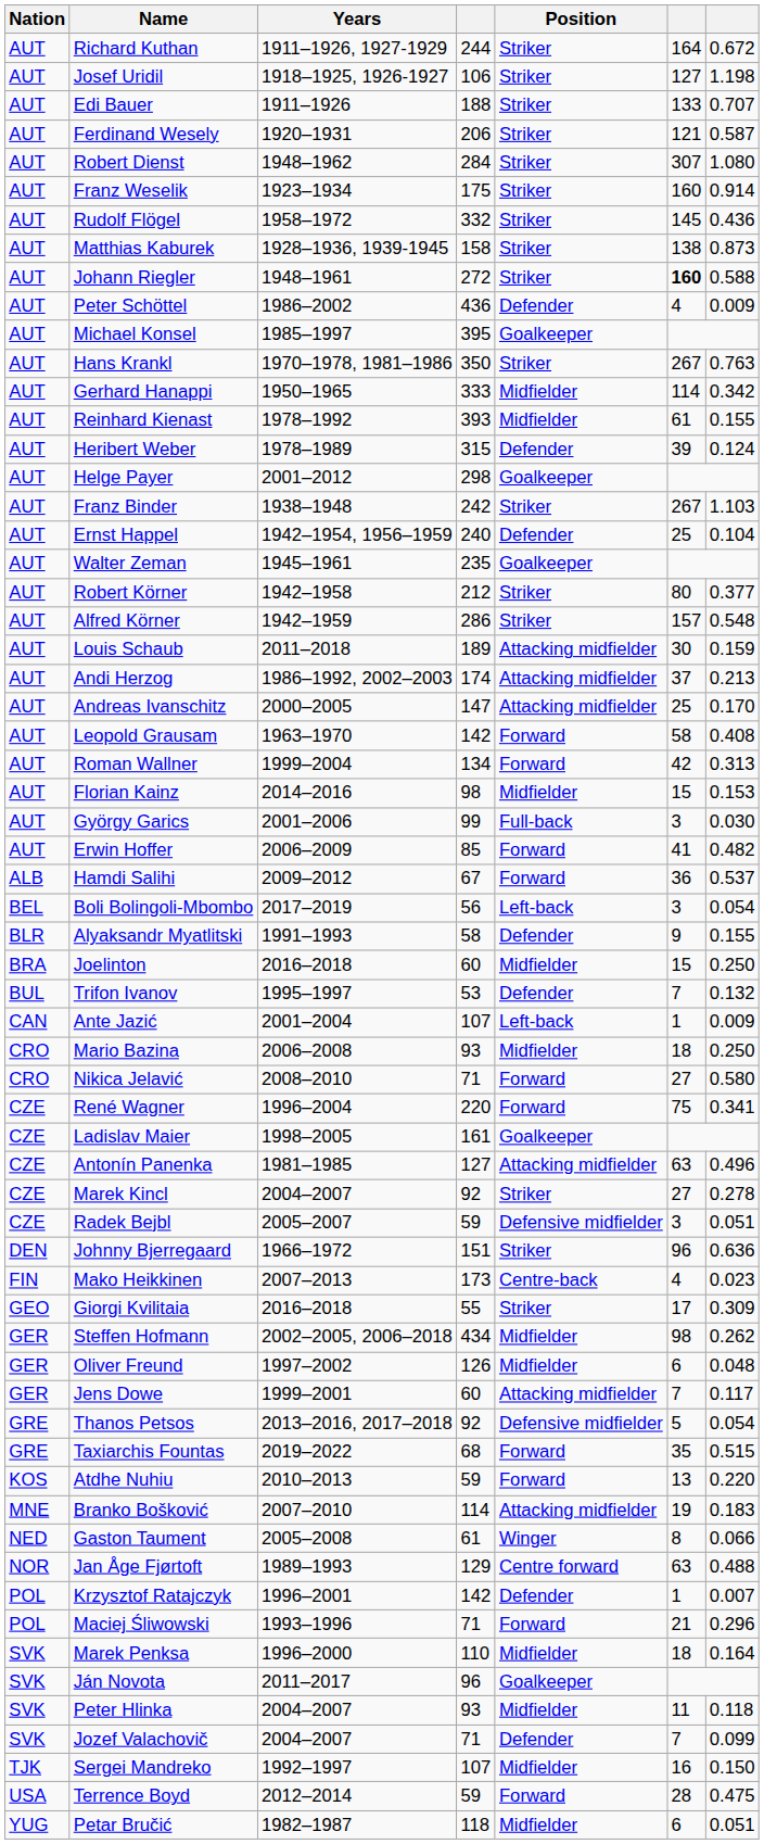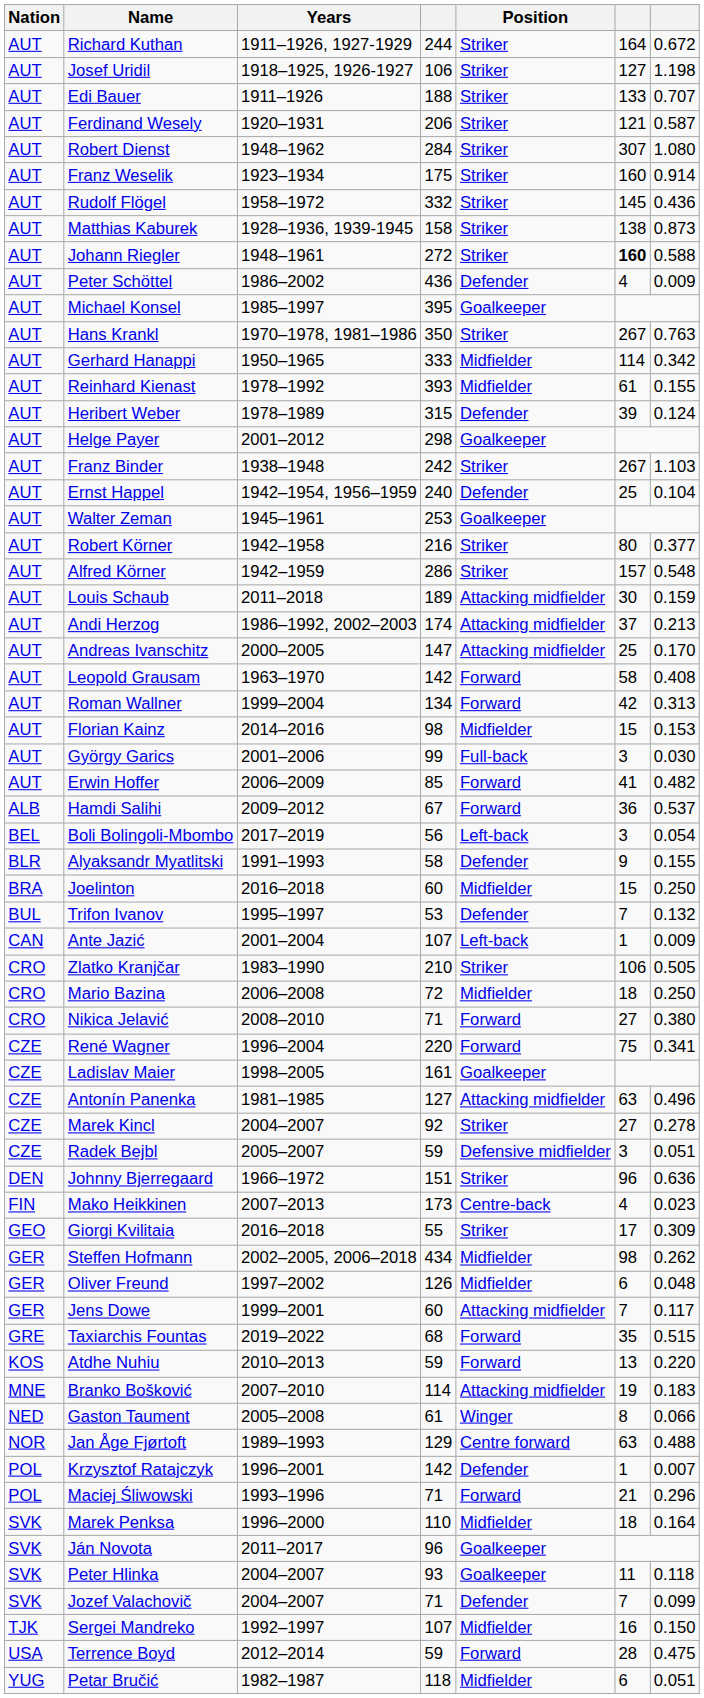 <table class="wikitable sortable col4right col6right">
 <tr>
 <th>Nation</th>
 <th>Name</th>
 <th>Years</th>
 <th></th>
 <th>Position</th>
 <th></th>
 <th></th>
 </tr>
 <tr>
 <td> <a href='#'>AUT</a></td>
 <td data-sort-value="Kuthan, Richard"><a href='#'>Richard Kuthan</a></td>
 <td>1911–1926, 1927-1929</td>
 <td>244</td>
 <td><a href='#'>Striker</a></td>
 <td>164</td>
 <td>0.672</td>
 </tr>
 <tr>
 <td> <a href='#'>AUT</a></td>
 <td data-sort-value="Uridil, Josef"><a href='#'>Josef Uridil</a></td>
 <td>1918–1925, 1926-1927</td>
 <td>106</td>
 <td><a href='#'>Striker</a></td>
 <td>127</td>
 <td>1.198</td>
 </tr>
 <tr>
 <td> <a href='#'>AUT</a></td>
 <td data-sort-value="Bauer, Edi"><a href='#'>Edi Bauer</a></td>
 <td>1911–1926</td>
 <td>188</td>
 <td><a href='#'>Striker</a></td>
 <td>133</td>
 <td>0.707</td>
 </tr>
 <tr>
 <td> <a href='#'>AUT</a></td>
 <td data-sort-value="Wesely, Ferdinand"><a href='#'>Ferdinand Wesely</a></td>
 <td>1920–1931</td>
 <td>206</td>
 <td><a href='#'>Striker</a></td>
 <td>121</td>
 <td>0.587</td>
 </tr>
 <tr>
 <td> <a href='#'>AUT</a></td>
 <td data-sort-value="Dienst, Robert"><a href='#'>Robert Dienst</a></td>
 <td>1948–1962</td>
 <td>284</td>
 <td><a href='#'>Striker</a></td>
 <td>307</td>
 <td>1.080</td>
 </tr>
 <tr>
 <td> <a href='#'>AUT</a></td>
 <td data-sort-value="Weselik, Franz"><a href='#'>Franz Weselik</a></td>
 <td>1923–1934</td>
 <td>175</td>
 <td><a href='#'>Striker</a></td>
 <td>160</td>
 <td>0.914</td>
 </tr>
 <tr>
 <td> <a href='#'>AUT</a></td>
 <td data-sort-value="Flögel, Rudolf"><a href='#'>Rudolf Flögel</a></td>
 <td>1958–1972</td>
 <td>332</td>
 <td><a href='#'>Striker</a></td>
 <td>145</td>
 <td>0.436</td>
 </tr>
 <tr>
 <td> <a href='#'>AUT</a></td>
 <td data-sort-value="Kaburek, Matthias"><a href='#'>Matthias Kaburek</a></td>
 <td>1928–1936, 1939-1945</td>
 <td>158</td>
 <td><a href='#'>Striker</a></td>
 <td>138</td>
 <td>0.873</td>
 </tr>
 <tr>
 <td> <a href='#'>AUT</a></td>
 <td data-sort-value="Riegler, Johann"><a href='#'>Johann Riegler</a></td>
 <td>1948–1961</td>
 <td>272</td>
 <td><a href='#'>Striker</a></td>
 <td><strong>160</strong></td>
 <td>0.588</td>
 </tr>
 <tr>
 <td> <a href='#'>AUT</a></td>
 <td data-sort-value="Schöttel, Peter"><a href='#'>Peter Schöttel</a></td>
 <td>1986–2002</td>
 <td>436</td>
 <td><a href='#'>Defender</a></td>
 <td>4</td>
 <td>0.009</td>
 </tr>
 <tr>
 <td> <a href='#'>AUT</a></td>
 <td data-sort-value="Konsel, Michael"><a href='#'>Michael Konsel</a></td>
 <td>1985–1997</td>
 <td>395</td>
 <td><a href='#'>Goalkeeper</a></td>
 <td colspan=2></td>
 </tr>
 <tr>
 <td> <a href='#'>AUT</a></td>
 <td data-sort-value="Krankl, Hans"><a href='#'>Hans Krankl</a></td>
 <td>1970–1978, 1981–1986</td>
 <td>350</td>
 <td><a href='#'>Striker</a></td>
 <td>267</td>
 <td>0.763</td>
 </tr>
 <tr>
 <td> <a href='#'>AUT</a></td>
 <td data-sort-value="Hanappi, Gerhard"><a href='#'>Gerhard Hanappi</a></td>
 <td>1950–1965</td>
 <td>333</td>
 <td><a href='#'>Midfielder</a></td>
 <td>114</td>
 <td>0.342</td>
 </tr>
 <tr>
 <td> <a href='#'>AUT</a></td>
 <td data-sort-value="Kienast, Reinhard"><a href='#'>Reinhard Kienast</a></td>
 <td>1978–1992</td>
 <td>393</td>
 <td><a href='#'>Midfielder</a></td>
 <td>61</td>
 <td>0.155</td>
 </tr>
 <tr>
 <td> <a href='#'>AUT</a></td>
 <td data-sort-value="Weber, Heribert"><a href='#'>Heribert Weber</a></td>
 <td>1978–1989</td>
 <td>315</td>
 <td><a href='#'>Defender</a></td>
 <td>39</td>
 <td>0.124</td>
 </tr>
 <tr>
 <td> <a href='#'>AUT</a></td>
 <td data-sort-value="Payer, Helge"><a href='#'>Helge Payer</a></td>
 <td>2001–2012</td>
 <td>298</td>
 <td><a href='#'>Goalkeeper</a></td>
 <td colspan=2></td>
 </tr>
 <tr>
 <td> <a href='#'>AUT</a></td>
 <td data-sort-value="Binder, Franz"><a href='#'>Franz Binder</a></td>
 <td>1938–1948</td>
 <td>242</td>
 <td><a href='#'>Striker</a></td>
 <td>267</td>
 <td>1.103</td>
 </tr>
 <tr>
 <td> <a href='#'>AUT</a></td>
 <td data-sort-value="Happel, Ernst"><a href='#'>Ernst Happel</a></td>
 <td>1942–1954, 1956–1959</td>
 <td>240</td>
 <td><a href='#'>Defender</a></td>
 <td>25</td>
 <td>0.104</td>
 </tr>
 <tr>
 <td> <a href='#'>AUT</a></td>
 <td data-sort-value="Zeman, Walter"><a href='#'>Walter Zeman</a></td>
 <td>1945–1961</td>
-<td>235</td>
+<td>253</td>
 <td><a href='#'>Goalkeeper</a></td>
 <td colspan=2></td>
 </tr>
 <tr>
 <td> <a href='#'>AUT</a></td>
 <td data-sort-value="Körner, Robert"><a href='#'>Robert Körner</a></td>
 <td>1942–1958</td>
-<td>212</td>
+<td>216</td>
 <td><a href='#'>Striker</a></td>
 <td>80</td>
 <td>0.377</td>
 </tr>
 <tr>
 <td> <a href='#'>AUT</a></td>
 <td data-sort-value="Körner, Alfred"><a href='#'>Alfred Körner</a></td>
 <td>1942–1959</td>
 <td>286</td>
 <td><a href='#'>Striker</a></td>
 <td>157</td>
 <td>0.548</td>
 </tr>
 <tr>
 <td> <a href='#'>AUT</a></td>
 <td data-sort-value="Schaub, Louis"><a href='#'>Louis Schaub</a></td>
 <td>2011–2018</td>
 <td>189</td>
 <td><a href='#'>Attacking midfielder</a></td>
 <td>30</td>
 <td>0.159</td>
 </tr>
 <tr>
 <td> <a href='#'>AUT</a></td>
 <td data-sort-value="Herzog, Andi"><a href='#'>Andi Herzog</a></td>
 <td>1986–1992, 2002–2003</td>
 <td>174</td>
 <td><a href='#'>Attacking midfielder</a></td>
 <td>37</td>
 <td>0.213</td>
 </tr>
 <tr>
 <td> <a href='#'>AUT</a></td>
 <td data-sort-value="Ivanschitz, Andreas"><a href='#'>Andreas Ivanschitz</a></td>
 <td>2000–2005</td>
 <td>147</td>
 <td><a href='#'>Attacking midfielder</a></td>
 <td>25</td>
 <td>0.170</td>
 </tr>
 <tr>
 <td> <a href='#'>AUT</a></td>
 <td data-sort-value="Grausam, Leopold"><a href='#'>Leopold Grausam</a></td>
 <td>1963–1970</td>
 <td>142</td>
 <td><a href='#'>Forward</a></td>
 <td>58</td>
 <td>0.408</td>
 </tr>
 <tr>
 <td> <a href='#'>AUT</a></td>
 <td data-sort-value="Wallner, Roman"><a href='#'>Roman Wallner</a></td>
 <td>1999–2004</td>
 <td>134</td>
 <td><a href='#'>Forward</a></td>
 <td>42</td>
 <td>0.313</td>
 </tr>
 <tr>
 <td> <a href='#'>AUT</a></td>
 <td data-sort-value="Kainz, Florian"><a href='#'>Florian Kainz</a></td>
 <td>2014–2016</td>
 <td>98</td>
 <td><a href='#'>Midfielder</a></td>
 <td>15</td>
 <td>0.153</td>
 </tr>
 <tr>
 <td> <a href='#'>AUT</a></td>
 <td data-sort-value="Garics, György"><a href='#'>György Garics</a></td>
 <td>2001–2006</td>
 <td>99</td>
 <td><a href='#'>Full-back</a></td>
 <td>3</td>
 <td>0.030</td>
 </tr>
 <tr>
 <td> <a href='#'>AUT</a></td>
 <td data-sort-value="Hoffer, Erwin"><a href='#'>Erwin Hoffer</a></td>
 <td>2006–2009</td>
 <td>85</td>
 <td><a href='#'>Forward</a></td>
 <td>41</td>
 <td>0.482</td>
 </tr>
 <tr>
 <td> <a href='#'>ALB</a></td>
 <td data-sort-value="Salihi, Hamdi"><a href='#'>Hamdi Salihi</a></td>
 <td>2009–2012</td>
 <td>67</td>
 <td><a href='#'>Forward</a></td>
 <td>36</td>
 <td>0.537</td>
 </tr>
 <tr>
 <td> <a href='#'>BEL</a></td>
 <td data-sort-value="Bolingoli-Mbombo, Boli"><a href='#'>Boli Bolingoli-Mbombo</a></td>
 <td>2017–2019</td>
 <td>56</td>
 <td><a href='#'>Left-back</a></td>
 <td>3</td>
 <td>0.054</td>
 </tr>
 <tr>
 <td> <a href='#'>BLR</a></td>
 <td data-sort-value="Myatlitski, Alyaksandr"><a href='#'>Alyaksandr Myatlitski</a></td>
 <td>1991–1993</td>
 <td>58</td>
 <td><a href='#'>Defender</a></td>
 <td>9</td>
 <td>0.155</td>
 </tr>
 <tr>
 <td> <a href='#'>BRA</a></td>
 <td data-sort-value="Joelinton"><a href='#'>Joelinton</a></td>
 <td>2016–2018</td>
 <td>60</td>
 <td><a href='#'>Midfielder</a></td>
 <td>15</td>
 <td>0.250</td>
 </tr>
 <tr>
 <td> <a href='#'>BUL</a></td>
 <td data-sort-value="Ivanov, Trifon"><a href='#'>Trifon Ivanov</a></td>
 <td>1995–1997</td>
 <td>53</td>
 <td><a href='#'>Defender</a></td>
 <td>7</td>
 <td>0.132</td>
 </tr>
 <tr>
 <td> <a href='#'>CAN</a></td>
 <td data-sort-value="Jazić], Ante"><a href='#'>Ante Jazić</a></td>
 <td>2001–2004</td>
 <td>107</td>
 <td><a href='#'>Left-back</a></td>
 <td>1</td>
 <td>0.009</td>
 </tr>
 <tr>
 <td> <a href='#'>CRO</a></td>
+<td data-sort-value="Kranjča, Zlatko"><a href='#'>Zlatko Kranjčar</a></td>
+<td>1983–1990</td>
+<td>210</td>
+<td><a href='#'>Striker</a></td>
+<td>106</td>
+<td>0.505</td>
+</tr>
+<tr>
+<td> <a href='#'>CRO</a></td>
 <td data-sort-value="Bazina, Mario"><a href='#'>Mario Bazina</a></td>
 <td>2006–2008</td>
-<td>93</td>
+<td>72</td>
 <td><a href='#'>Midfielder</a></td>
 <td>18</td>
 <td>0.250</td>
 </tr>
 <tr>
 <td> <a href='#'>CRO</a></td>
 <td data-sort-value="Jelavić, Nikica"><a href='#'>Nikica Jelavić</a></td>
 <td>2008–2010</td>
 <td>71</td>
 <td><a href='#'>Forward</a></td>
 <td>27</td>
-<td>0.580</td>
+<td>0.380</td>
 </tr>
 <tr>
 <td> <a href='#'>CZE</a></td>
 <td data-sort-value="Wagner, René"><a href='#'>René Wagner</a></td>
 <td>1996–2004</td>
 <td>220</td>
 <td><a href='#'>Forward</a></td>
 <td>75</td>
 <td>0.341</td>
 </tr>
 <tr>
 <td> <a href='#'>CZE</a></td>
 <td data-sort-value="Maier, Ladislav"><a href='#'>Ladislav Maier</a></td>
 <td>1998–2005</td>
 <td>161</td>
 <td><a href='#'>Goalkeeper</a></td>
 <td colspan=2></td>
 </tr>
 <tr>
 <td> <a href='#'>CZE</a></td>
 <td data-sort-value="Panenka, Antonín"><a href='#'>Antonín Panenka</a></td>
 <td>1981–1985</td>
 <td>127</td>
 <td><a href='#'>Attacking midfielder</a></td>
 <td>63</td>
 <td>0.496</td>
 </tr>
 <tr>
 <td> <a href='#'>CZE</a></td>
 <td data-sort-value="Kincl, Marek"><a href='#'>Marek Kincl</a></td>
 <td>2004–2007</td>
 <td>92</td>
 <td><a href='#'>Striker</a></td>
 <td>27</td>
 <td>0.278</td>
 </tr>
 <tr>
 <td> <a href='#'>CZE</a></td>
 <td data-sort-value="Bejbl, Radek"><a href='#'>Radek Bejbl</a></td>
 <td>2005–2007</td>
 <td>59</td>
 <td><a href='#'>Defensive midfielder</a></td>
 <td>3</td>
 <td>0.051</td>
 </tr>
 <tr>
 <td> <a href='#'>DEN</a></td>
 <td data-sort-value="Bjerregaard, Johnny"><a href='#'>Johnny Bjerregaard</a></td>
 <td>1966–1972</td>
 <td>151</td>
 <td><a href='#'>Striker</a></td>
 <td>96</td>
 <td>0.636</td>
 </tr>
 <tr>
 <td> <a href='#'>FIN</a></td>
 <td data-sort-value="Heikkinen, Mako"><a href='#'>Mako Heikkinen</a></td>
 <td>2007–2013</td>
 <td>173</td>
 <td><a href='#'>Centre-back</a></td>
 <td>4</td>
 <td>0.023</td>
 </tr>
 <tr>
 <td> <a href='#'>GEO</a></td>
 <td data-sort-value="Kvilitaian, Giorgi"><a href='#'>Giorgi Kvilitaia</a></td>
 <td>2016–2018</td>
 <td>55</td>
 <td><a href='#'>Striker</a></td>
 <td>17</td>
 <td>0.309</td>
 </tr>
 <tr>
 <td> <a href='#'>GER</a></td>
 <td data-sort-value="Hofmann, Steffen"><a href='#'>Steffen Hofmann</a></td>
 <td>2002–2005, 2006–2018</td>
 <td>434</td>
 <td><a href='#'>Midfielder</a></td>
 <td>98</td>
 <td>0.262</td>
 </tr>
 <tr>
 <td> <a href='#'>GER</a></td>
 <td data-sort-value="Freund, Oliver"><a href='#'>Oliver Freund</a></td>
 <td>1997–2002</td>
 <td>126</td>
 <td><a href='#'>Midfielder</a></td>
 <td>6</td>
 <td>0.048</td>
 </tr>
 <tr>
 <td> <a href='#'>GER</a></td>
 <td data-sort-value="Dowe, Jens"><a href='#'>Jens Dowe</a></td>
 <td>1999–2001</td>
 <td>60</td>
 <td><a href='#'>Attacking midfielder</a></td>
 <td>7</td>
 <td>0.117</td>
 </tr>
 <tr>
 <td> <a href='#'>GRE</a></td>
-<td data-sort-value="Petsos, Thanos"><a href='#'>Thanos Petsos</a></td>
-<td>2013–2016, 2017–2018</td>
-<td>92</td>
-<td><a href='#'>Defensive midfielder</a></td>
-<td>5</td>
-<td>0.054</td>
-</tr>
-<tr>
-<td> <a href='#'>GRE</a></td>
 <td data-sort-value="Fountas, Taxiarchis"><a href='#'>Taxiarchis Fountas</a></td>
 <td>2019–2022</td>
 <td>68</td>
 <td><a href='#'>Forward</a></td>
 <td>35</td>
 <td>0.515</td>
 </tr>
 <tr>
 <td> <a href='#'>KOS</a></td>
 <td data-sort-value="Nuhiu, Atdhe"><a href='#'>Atdhe Nuhiu</a></td>
 <td>2010–2013</td>
 <td>59</td>
 <td><a href='#'>Forward</a></td>
 <td>13</td>
 <td>0.220</td>
 </tr>
 <tr>
 <td> <a href='#'>MNE</a></td>
 <td data-sort-value="Bošković, Branko"><a href='#'>Branko Bošković</a></td>
 <td>2007–2010</td>
 <td>114</td>
 <td><a href='#'>Attacking midfielder</a></td>
 <td>19</td>
 <td>0.183</td>
 </tr>
 <tr>
 <td> <a href='#'>NED</a></td>
 <td data-sort-value="Taument, Gaston"><a href='#'>Gaston Taument</a></td>
 <td>2005–2008</td>
 <td>61</td>
 <td><a href='#'>Winger</a></td>
 <td>8</td>
 <td>0.066</td>
 </tr>
 <tr>
 <td> <a href='#'>NOR</a></td>
 <td data-sort-value="Fjørtoft, Jan Åge"><a href='#'>Jan Åge Fjørtoft</a></td>
 <td>1989–1993</td>
 <td>129</td>
 <td><a href='#'>Centre forward</a></td>
 <td>63</td>
 <td>0.488</td>
 </tr>
 <tr>
 <td> <a href='#'>POL</a></td>
 <td data-sort-value="Ratajczyk, Krzysztof"><a href='#'>Krzysztof Ratajczyk</a></td>
 <td>1996–2001</td>
 <td>142</td>
 <td><a href='#'>Defender</a></td>
 <td>1</td>
 <td>0.007</td>
 </tr>
 <tr>
 <td> <a href='#'>POL</a></td>
 <td data-sort-value="Śliwowski, Maciej"><a href='#'>Maciej Śliwowski</a></td>
 <td>1993–1996</td>
 <td>71</td>
 <td><a href='#'>Forward</a></td>
 <td>21</td>
 <td>0.296</td>
 </tr>
 <tr>
 <td> <a href='#'>SVK</a></td>
 <td data-sort-value="Penksa, Marek"><a href='#'>Marek Penksa</a></td>
 <td>1996–2000</td>
 <td>110</td>
 <td><a href='#'>Midfielder</a></td>
 <td>18</td>
 <td>0.164</td>
 </tr>
 <tr>
 <td> <a href='#'>SVK</a></td>
 <td data-sort-value=" Novota, Ján"><a href='#'>Ján Novota</a></td>
 <td>2011–2017</td>
 <td>96</td>
 <td><a href='#'>Goalkeeper</a></td>
 <td colspan=2></td>
 </tr>
 <tr>
 <td> <a href='#'>SVK</a></td>
 <td data-sort-value="Hlinka, Peter"><a href='#'>Peter Hlinka</a></td>
 <td>2004–2007</td>
 <td>93</td>
-<td><a href='#'>Midfielder</a></td>
+<td><a href='#'>Goalkeeper</a></td>
 <td>11</td>
 <td>0.118</td>
 </tr>
 <tr>
 <td> <a href='#'>SVK</a></td>
 <td data-sort-value="Valachovič, Jozef"><a href='#'>Jozef Valachovič</a></td>
 <td>2004–2007</td>
 <td>71</td>
 <td><a href='#'>Defender</a></td>
 <td>7</td>
 <td>0.099</td>
 </tr>
 <tr>
 <td> <a href='#'>TJK</a></td>
 <td data-sort-value="Mandreko, Sergei"><a href='#'>Sergei Mandreko</a></td>
 <td>1992–1997</td>
 <td>107</td>
 <td><a href='#'>Midfielder</a></td>
 <td>16</td>
 <td>0.150</td>
 </tr>
 <tr>
 <td> <a href='#'>USA</a></td>
 <td data-sort-value="Boyd, Terrence"><a href='#'>Terrence Boyd</a></td>
 <td>2012–2014</td>
 <td>59</td>
 <td><a href='#'>Forward</a></td>
 <td>28</td>
 <td>0.475</td>
 </tr>
 <tr>
 <td> <a href='#'>YUG</a></td>
 <td data-sort-value="Bručić, Petar"><a href='#'>Petar Bručić</a></td>
 <td>1982–1987</td>
 <td>118</td>
 <td><a href='#'>Midfielder</a></td>
 <td>6</td>
 <td>0.051</td>
 </tr>
 </table>
